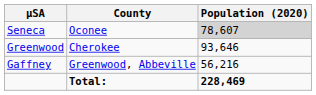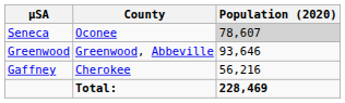 <table class="wikitable sortable">
 <tr>
 <th>μSA</th>
 <th>County</th>
 <th>Population (2020)</th>
 </tr>
 <tr>
 <td><a href='#'>Seneca</a></td>
 <td><a href='#'>Oconee</a></td>
 <td style="background: lightgrey;">78,607</td>
 </tr>
 <tr>
 <td><a href='#'>Greenwood</a></td>
-<td><a href='#'>Cherokee</a></td>
+<td><a href='#'>Greenwood</a>, <a href='#'>Abbeville</a></td>
 <td>93,646</td>
 </tr>
 <tr>
 <td><a href='#'>Gaffney</a></td>
-<td><a href='#'>Greenwood</a>, <a href='#'>Abbeville</a></td>
+<td><a href='#'>Cherokee</a></td>
 <td>56,216</td>
 </tr>
 <tr>
 <td></td>
 <td><strong>Total:</strong></td>
 <td><strong>228,469</strong></td>
 </tr>
 </table>
